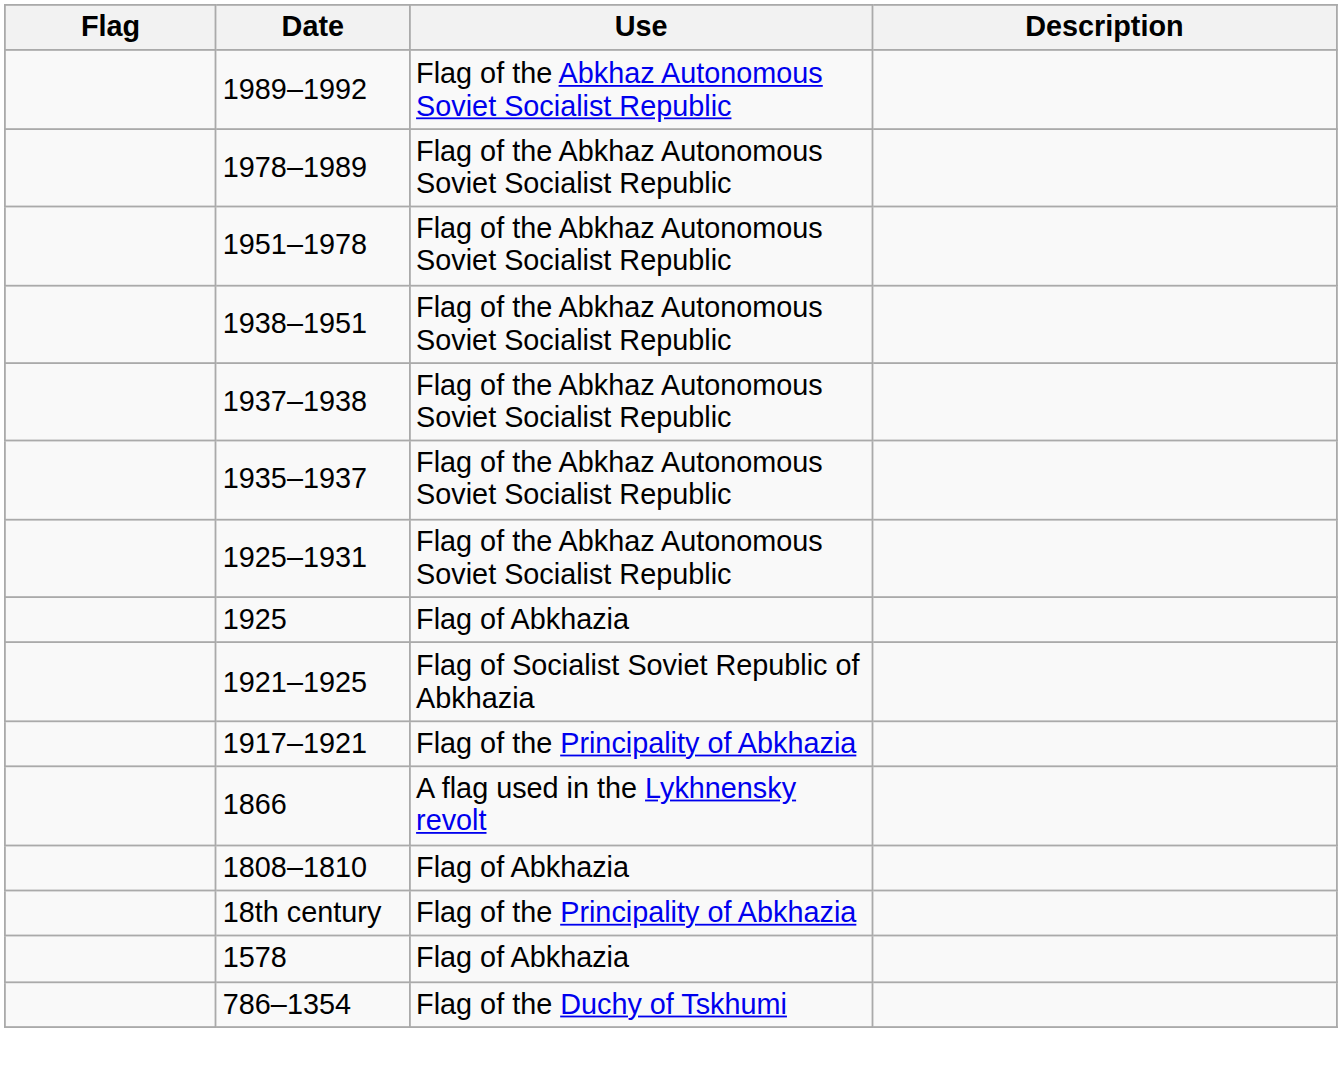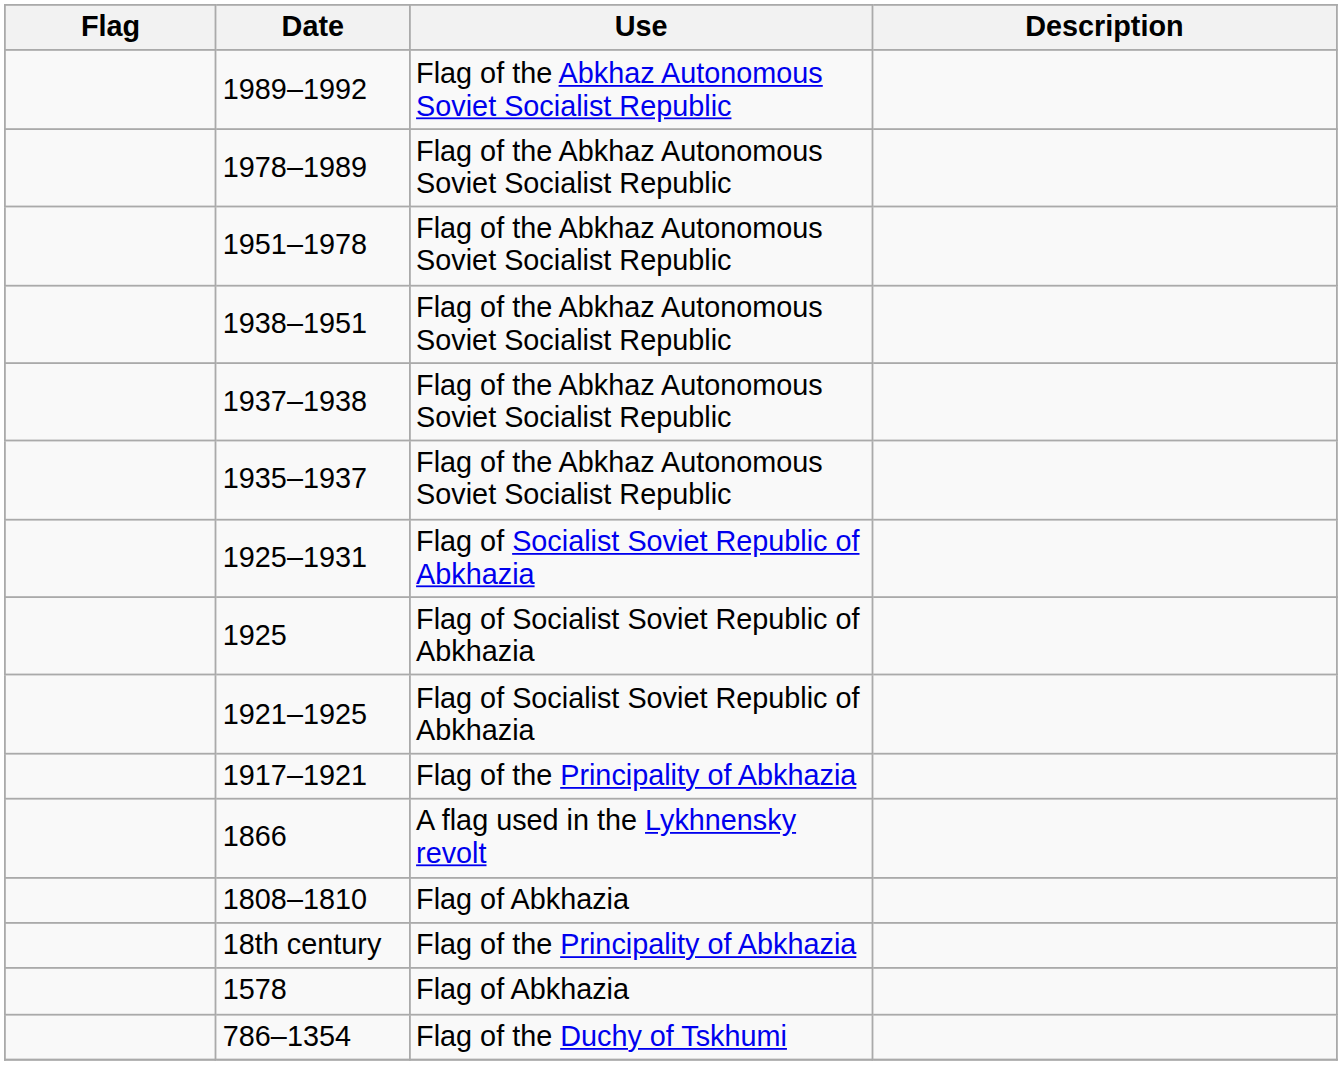 <table class="wikitable">
 <tr>
 <th width="110">Flag</th>
 <th width="100">Date</th>
 <th width="250">Use</th>
 <th width="250">Description</th>
 </tr>
 <tr>
 <td></td>
 <td>1989–1992</td>
 <td>Flag of the <a href='#'>Abkhaz Autonomous Soviet Socialist Republic</a></td>
 <td></td>
 </tr>
 <tr>
 <td></td>
 <td>1978–1989</td>
 <td>Flag of the Abkhaz Autonomous Soviet Socialist Republic</td>
 <td></td>
 </tr>
 <tr>
 <td></td>
 <td>1951–1978</td>
 <td>Flag of the Abkhaz Autonomous Soviet Socialist Republic</td>
 <td></td>
 </tr>
 <tr>
 <td></td>
 <td>1938–1951</td>
 <td>Flag of the Abkhaz Autonomous Soviet Socialist Republic</td>
 <td></td>
 </tr>
 <tr>
 <td></td>
 <td>1937–1938</td>
 <td>Flag of the Abkhaz Autonomous Soviet Socialist Republic</td>
 <td></td>
 </tr>
 <tr>
 <td></td>
 <td>1935–1937</td>
 <td>Flag of the Abkhaz Autonomous Soviet Socialist Republic</td>
 <td></td>
 </tr>
 <tr>
 <td></td>
 <td>1925–1931</td>
-<td>Flag of the Abkhaz Autonomous Soviet Socialist Republic</td>
+<td>Flag of <a href='#'>Socialist Soviet Republic of Abkhazia</a></td>
 <td></td>
 </tr>
 <tr>
 <td></td>
 <td>1925</td>
-<td>Flag of Abkhazia</td>
+<td>Flag of Socialist Soviet Republic of Abkhazia</td>
 <td></td>
 </tr>
 <tr>
 <td></td>
 <td>1921–1925</td>
 <td>Flag of Socialist Soviet Republic of Abkhazia</td>
 <td></td>
 </tr>
 <tr>
 <td></td>
 <td>1917–1921</td>
 <td>Flag of the <a href='#'>Principality of Abkhazia</a></td>
 <td></td>
 </tr>
 <tr>
 <td></td>
 <td>1866</td>
 <td>A flag used in the <a href='#'>Lykhnensky revolt</a></td>
 <td></td>
 </tr>
 <tr>
 <td></td>
 <td>1808–1810</td>
 <td>Flag of Abkhazia</td>
 <td></td>
 </tr>
 <tr>
 <td></td>
 <td>18th century</td>
 <td>Flag of the <a href='#'>Principality of Abkhazia</a></td>
 <td></td>
 </tr>
 <tr>
 <td></td>
 <td>1578</td>
 <td>Flag of Abkhazia</td>
 <td></td>
 </tr>
 <tr>
 <td></td>
 <td>786–1354</td>
 <td>Flag of the <a href='#'>Duchy of Tskhumi</a></td>
 <td></td>
 </tr>
 <tr>
 </tr>
 </table>
